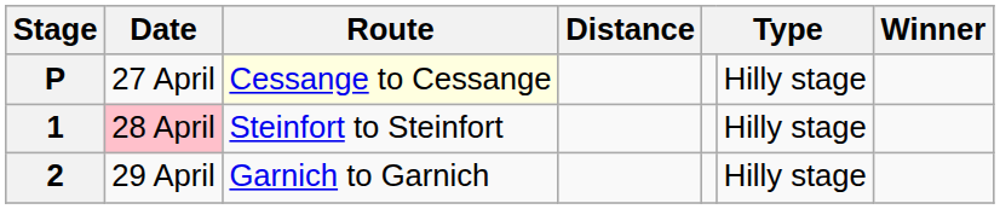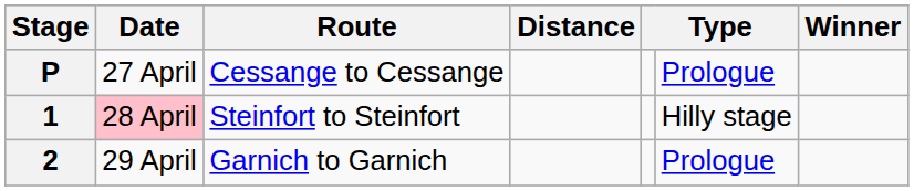 <table class="wikitable">
 <tr>
 <th scope=col>Stage</th>
 <th scope=col>Date</th>
 <th scope=col>Route</th>
 <th scope=col>Distance</th>
 <th scope=col colspan="2">Type</th>
 <th scope=col>Winner</th>
 </tr>
 <tr>
 <th scope=row>P</th>
 <td style="text-align:right;">27 April</td>
-<td style="background: lightyellow;"><a href='#'>Cessange</a> to Cessange</td>
+<td><a href='#'>Cessange</a> to Cessange</td>
 <td align=center></td>
 <td></td>
-<td>Hilly stage</td>
+<td><a href='#'>Prologue</a></td>
 <td></td>
 </tr>
 <tr>
 <th scope=row>1</th>
 <td style="background: pink; text-align:right;">28 April</td>
 <td><a href='#'>Steinfort</a> to Steinfort</td>
 <td align=center></td>
 <td></td>
 <td>Hilly stage</td>
 <td></td>
 </tr>
 <tr>
 <th scope=row>2</th>
 <td style="text-align:right;">29 April</td>
 <td><a href='#'>Garnich</a> to Garnich</td>
 <td align=center></td>
 <td></td>
-<td>Hilly stage</td>
+<td><a href='#'>Prologue</a></td>
 <td></td>
 </tr>
 </table>
